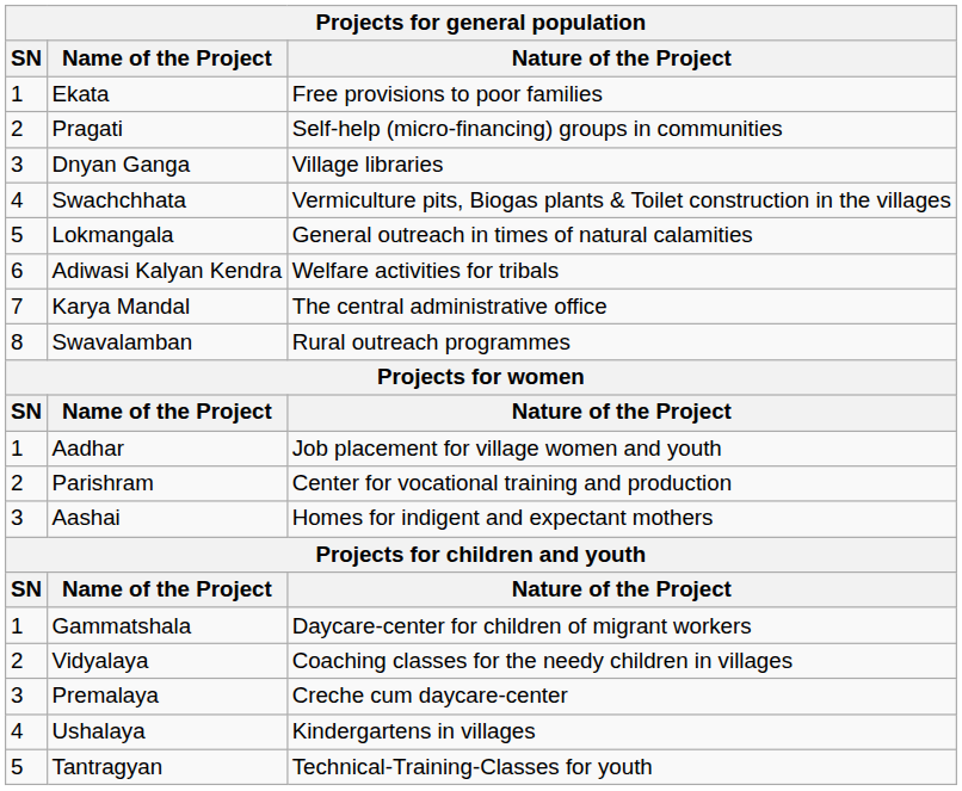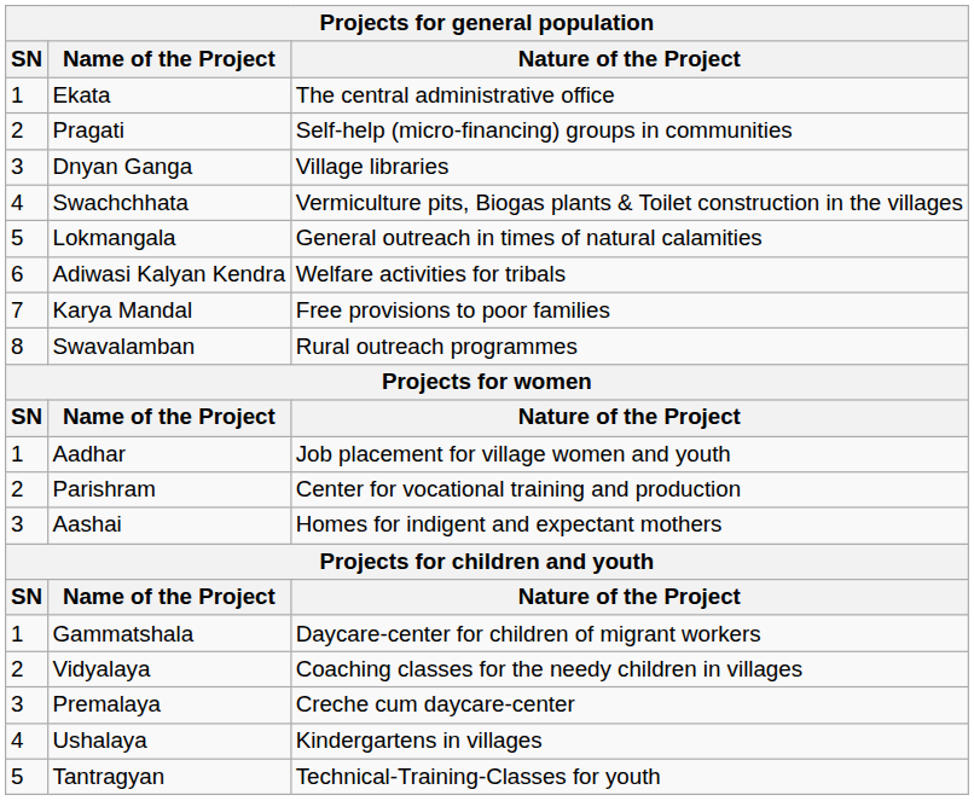 <table class="wikitable">
 <tr>
 <th colspan="3">Projects for general population</th>
 </tr>
 <tr>
 <th>SN</th>
 <th>Name  of the Project</th>
 <th>Nature  of the Project</th>
 </tr>
 <tr>
 <td>1</td>
 <td>Ekata</td>
-<td>Free provisions to poor families</td>
+<td>The central administrative office</td>
 </tr>
 <tr>
 <td>2</td>
 <td>Pragati</td>
 <td>Self-help (micro-financing) groups in communities</td>
 </tr>
 <tr>
 <td>3</td>
 <td>Dnyan Ganga</td>
 <td>Village libraries</td>
 </tr>
 <tr>
 <td>4</td>
 <td>Swachchhata</td>
 <td>Vermiculture pits, Biogas plants & Toilet construction in the villages</td>
 </tr>
 <tr>
 <td>5</td>
 <td>Lokmangala</td>
 <td>General outreach in times of natural calamities</td>
 </tr>
 <tr>
 <td>6</td>
 <td>Adiwasi Kalyan  Kendra</td>
 <td>Welfare activities for tribals</td>
 </tr>
 <tr>
 <td>7</td>
 <td>Karya Mandal</td>
-<td>The central administrative office</td>
+<td>Free provisions to poor families</td>
 </tr>
 <tr>
 <td>8</td>
 <td>Swavalamban</td>
 <td>Rural outreach programmes</td>
 </tr>
 <tr>
 <th colspan="3">Projects for women</th>
 </tr>
 <tr>
 <th>SN</th>
 <th>Name  of the Project</th>
 <th>Nature  of the Project</th>
 </tr>
 <tr>
 <td>1</td>
 <td>Aadhar</td>
 <td>Job placement for village women and youth</td>
 </tr>
 <tr>
 <td>2</td>
 <td>Parishram</td>
 <td>Center for vocational training and production</td>
 </tr>
 <tr>
 <td>3</td>
 <td>Aashai</td>
 <td>Homes for indigent and expectant mothers</td>
 </tr>
 <tr>
 <th colspan="3">Projects for children and youth</th>
 </tr>
 <tr>
 <th>SN</th>
 <th>Name  of the Project</th>
 <th>Nature  of the Project</th>
 </tr>
 <tr>
 <td>1</td>
 <td>Gammatshala</td>
 <td>Daycare-center for children of migrant workers</td>
 </tr>
 <tr>
 <td>2</td>
 <td>Vidyalaya</td>
 <td>Coaching classes for the needy children in villages</td>
 </tr>
 <tr>
 <td>3</td>
 <td>Premalaya</td>
 <td>Creche cum daycare-center</td>
 </tr>
 <tr>
 <td>4</td>
 <td>Ushalaya</td>
 <td>Kindergartens in villages</td>
 </tr>
 <tr>
 <td>5</td>
 <td>Tantragyan</td>
 <td>Technical-Training-Classes for youth</td>
 </tr>
 </table>
